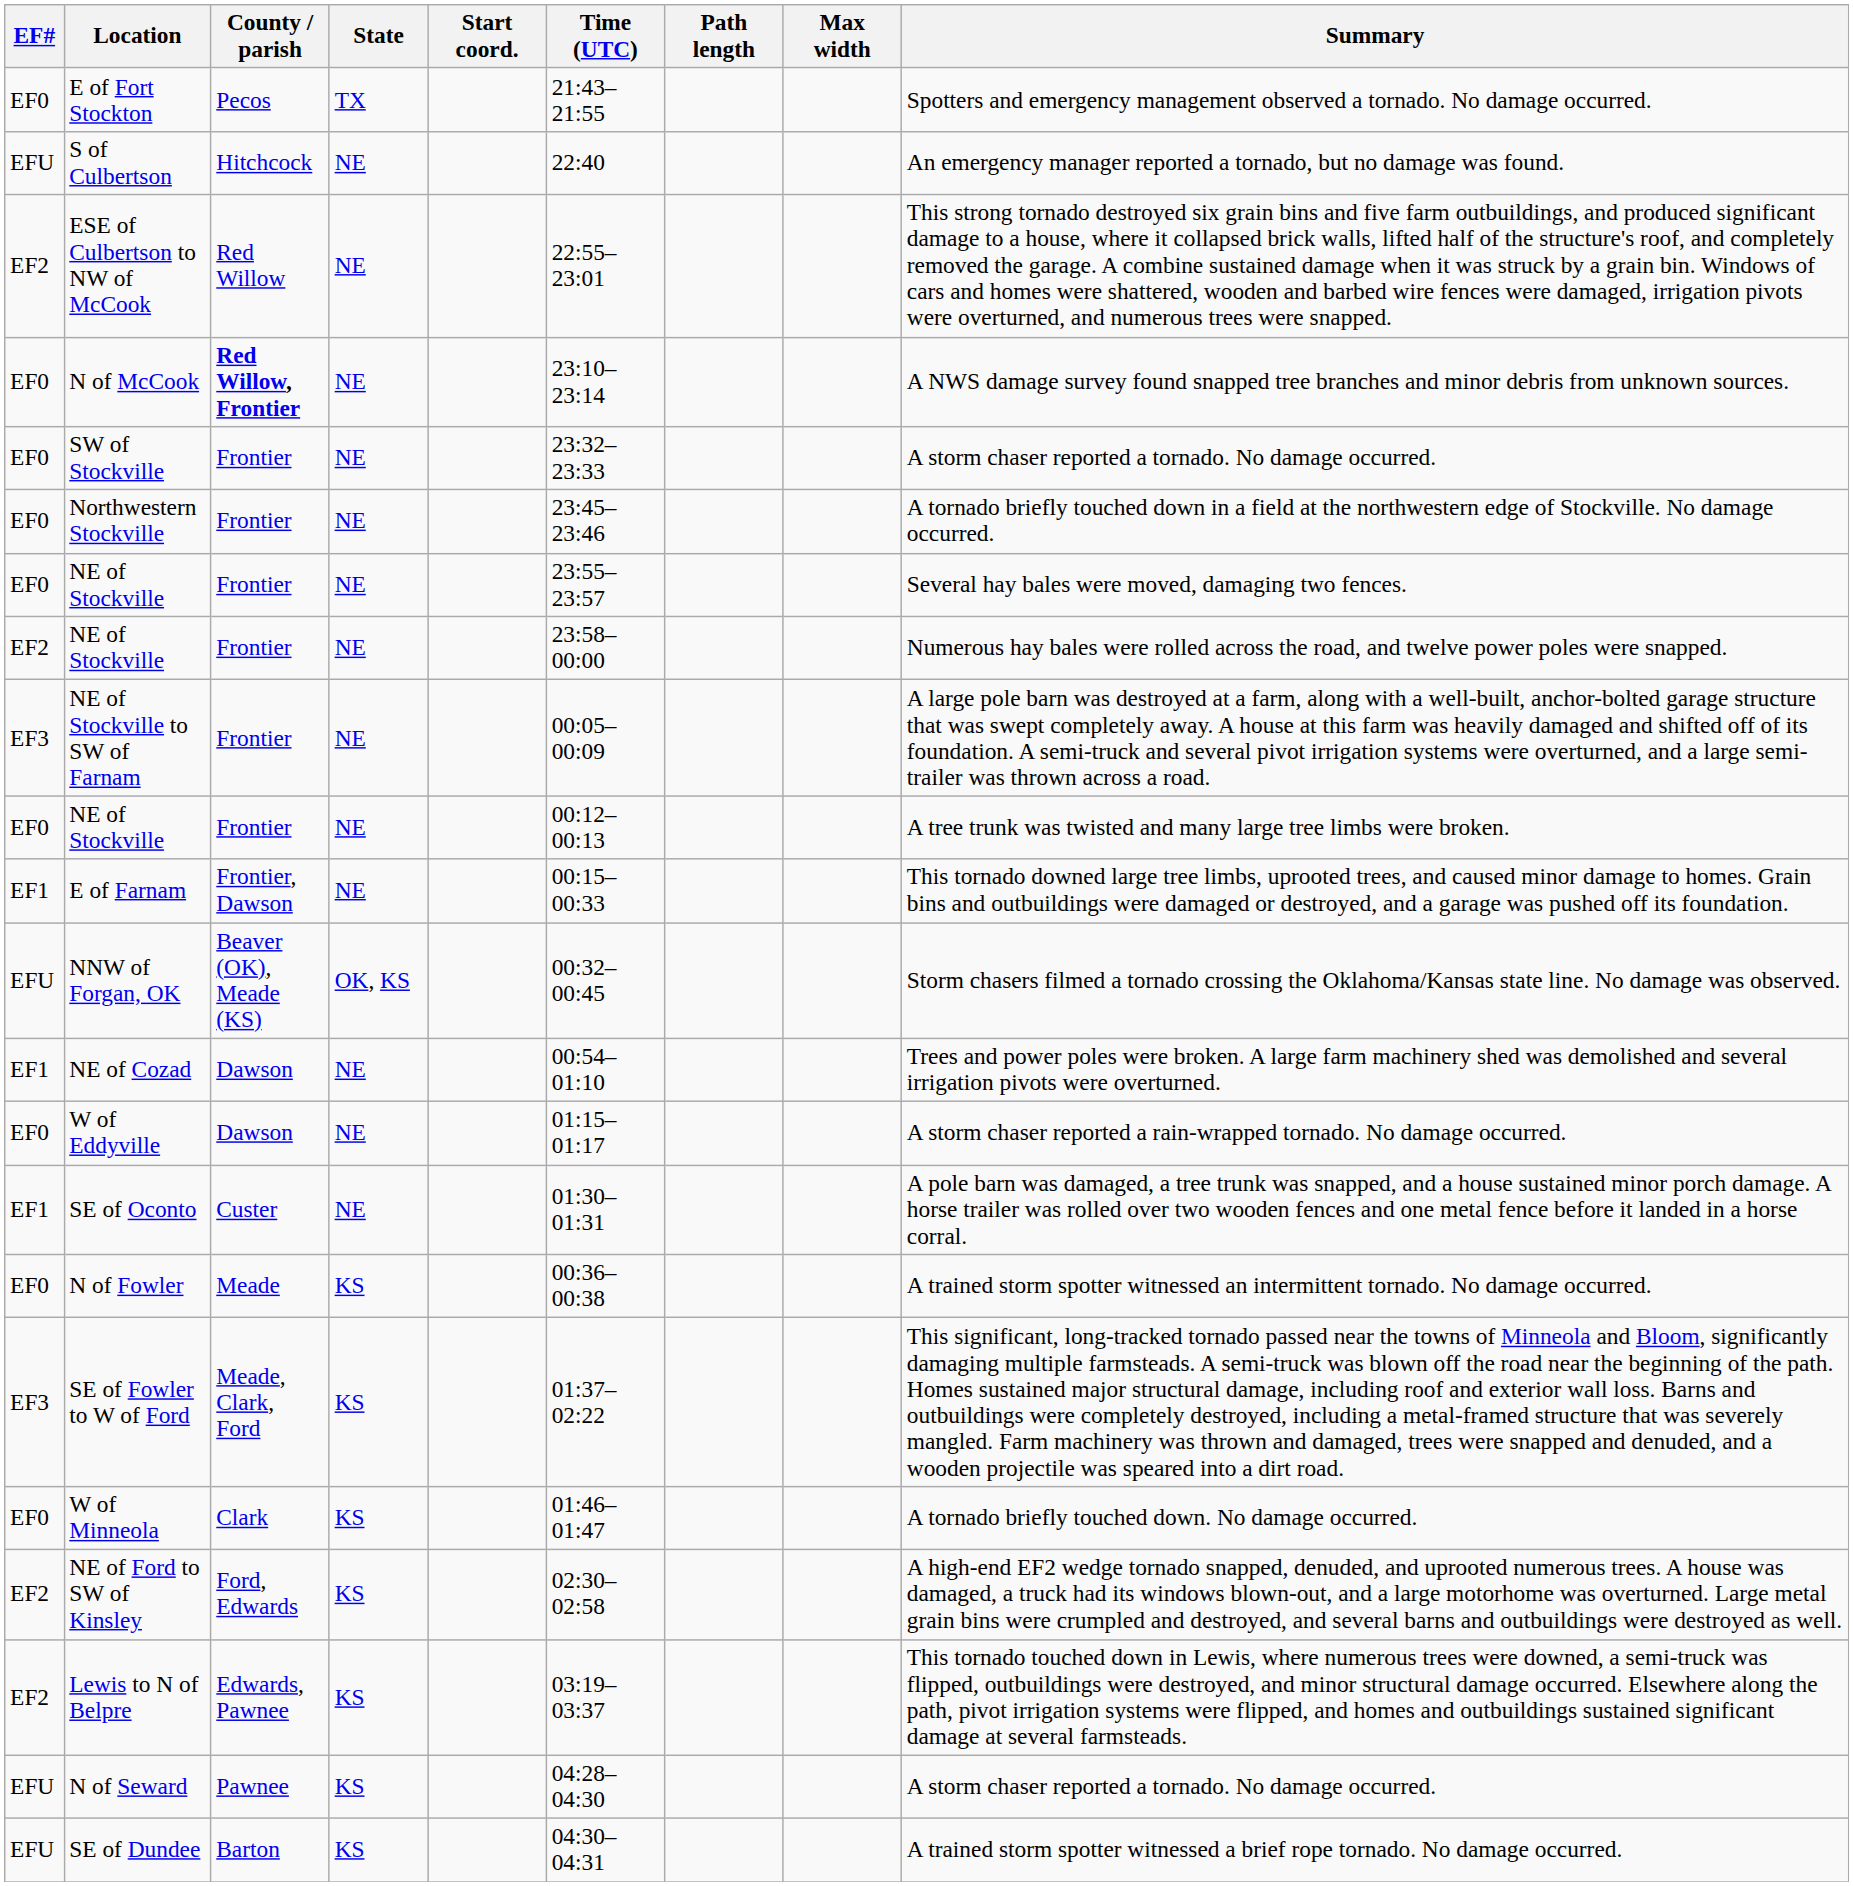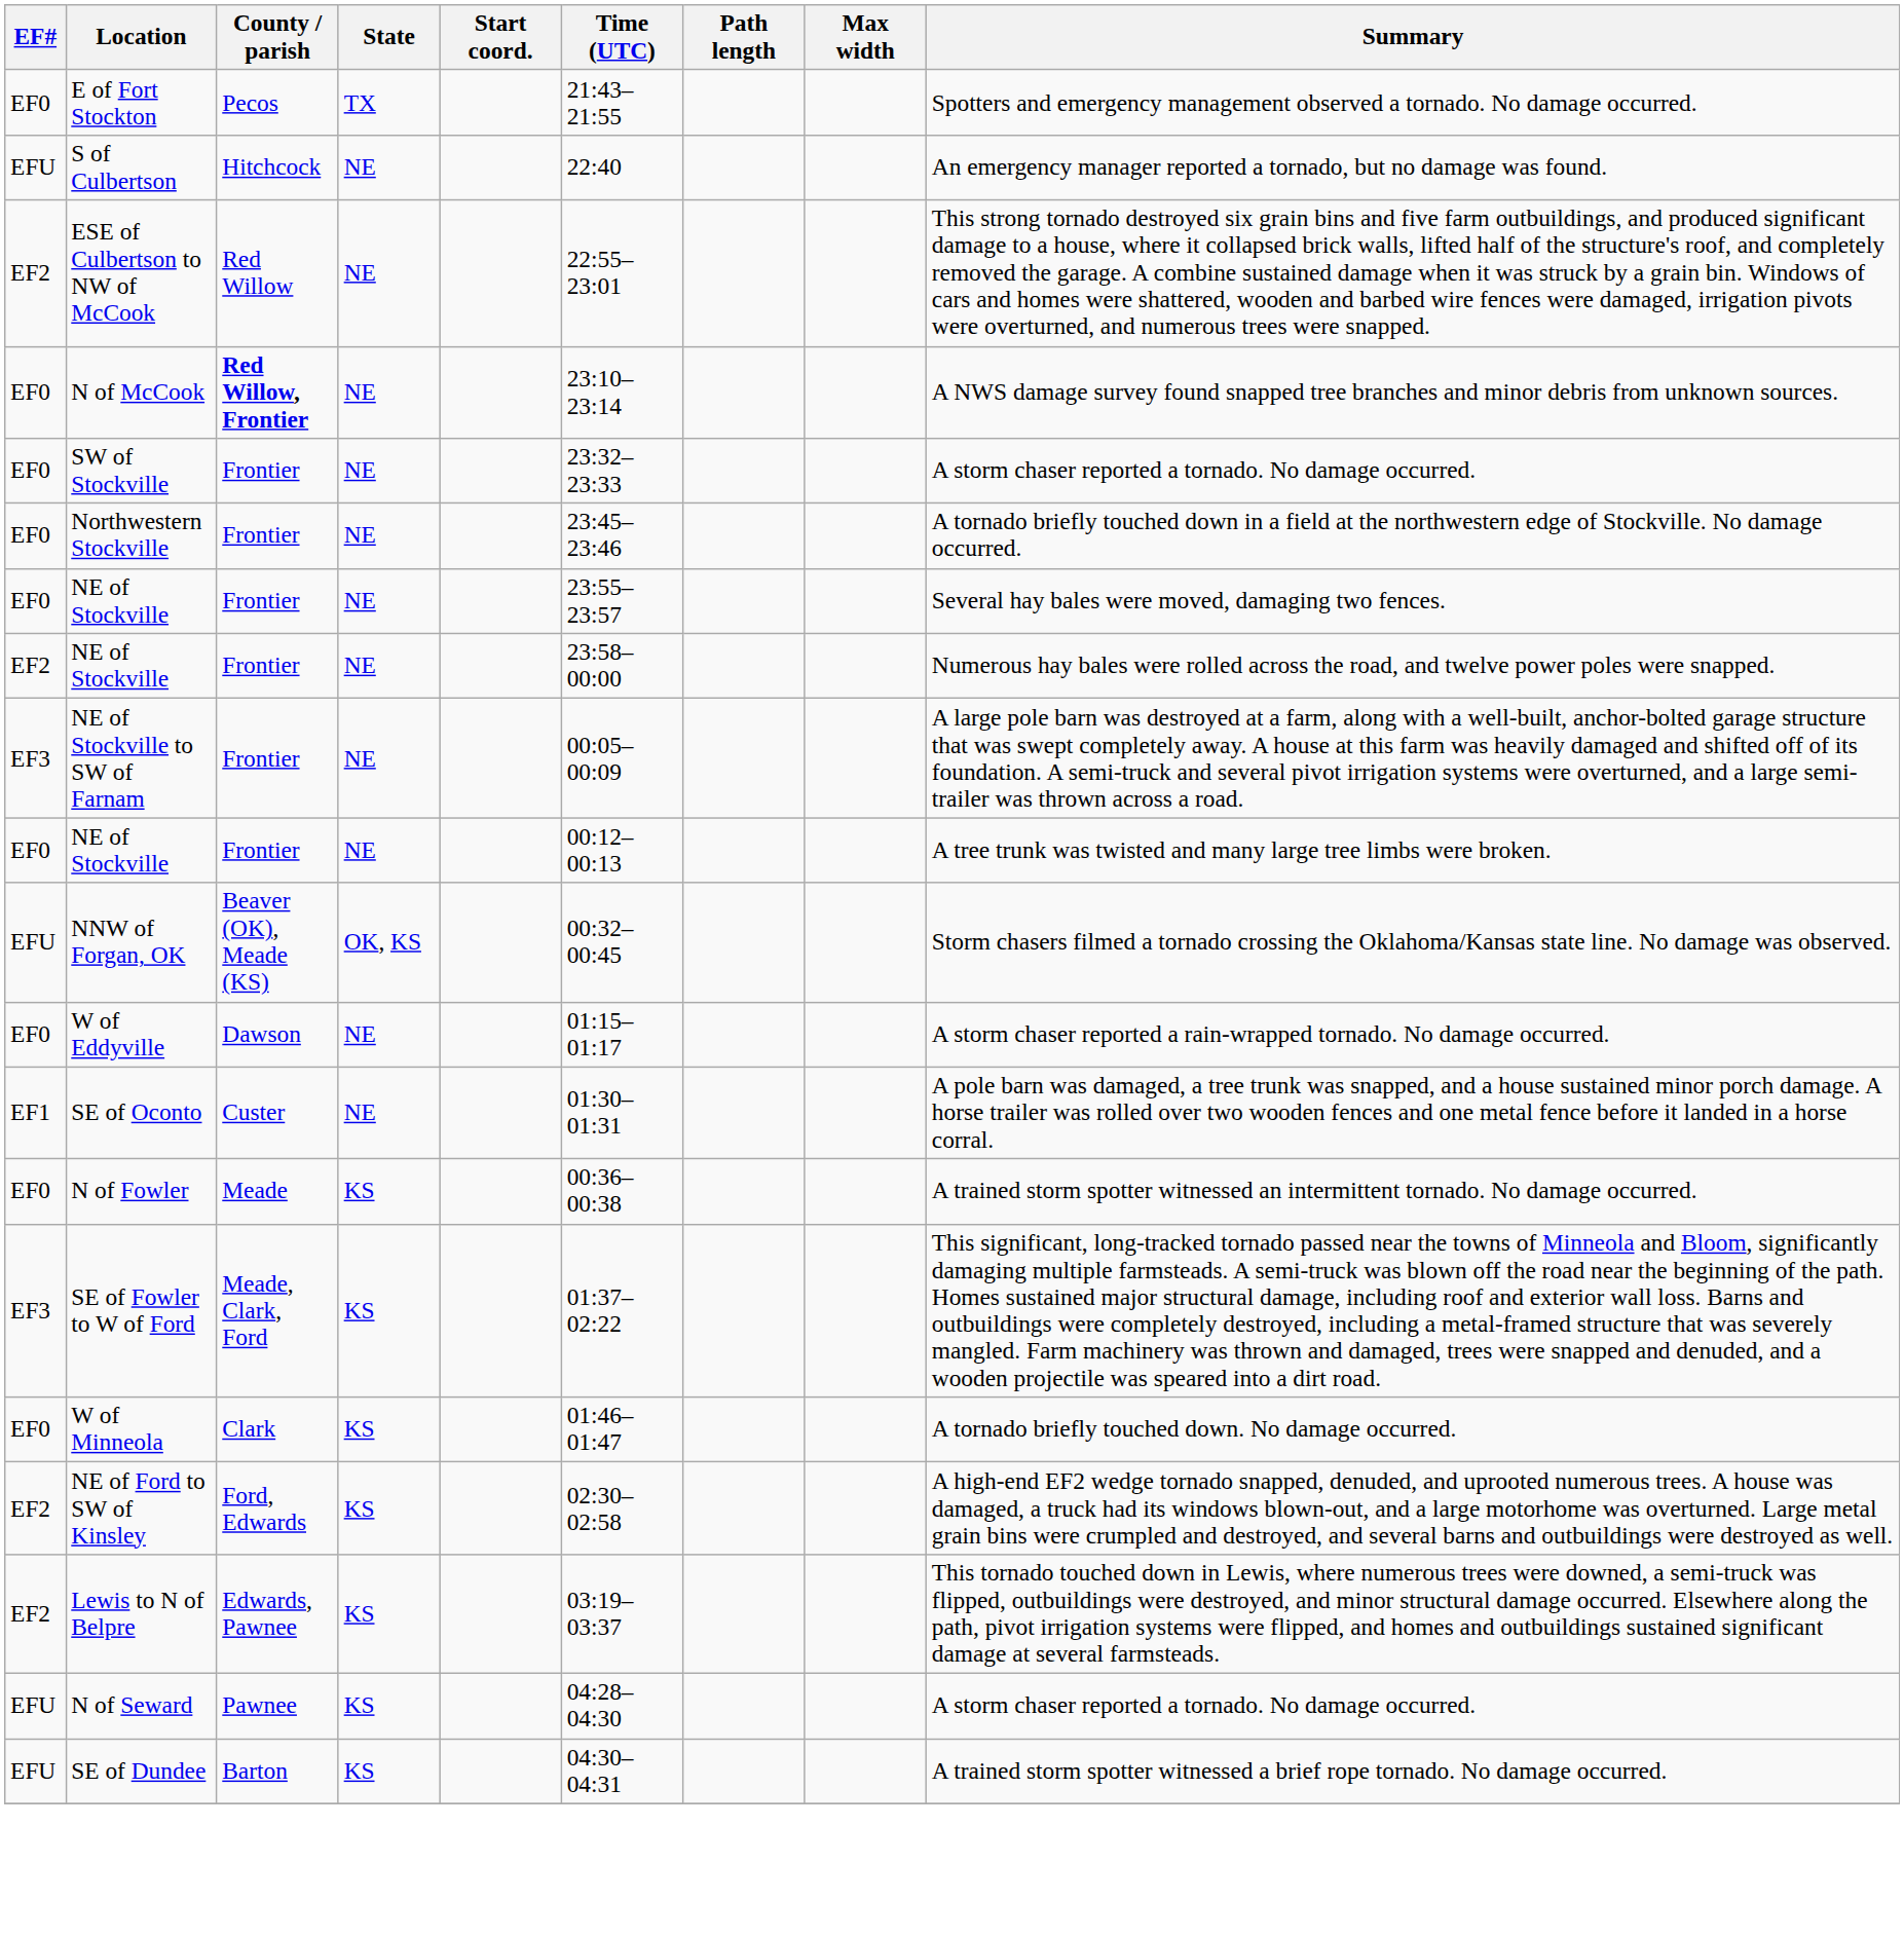 <table class="wikitable sortable" style="width:100%;">
 <tr>
 <th scope="col" style="width:3%; text-align:center;"><a href='#'>EF#</a></th>
 <th scope="col" style="width:7%; text-align:center;" class="unsortable">Location</th>
 <th scope="col" style="width:6%; text-align:center;" class="unsortable">County / parish</th>
 <th scope="col" style="width:5%; text-align:center;">State</th>
 <th scope="col" style="width:6%; text-align:center;">Start coord.</th>
 <th scope="col" style="width:6%; text-align:center;">Time (<a href='#'>UTC</a>)</th>
 <th scope="col" style="width:6%; text-align:center;">Path length</th>
 <th scope="col" style="width:6%; text-align:center;">Max width</th>
 <th scope="col" class="unsortable" style="width:48%; text-align:center;">Summary</th>
 </tr>
 <tr>
 <td bgcolor=>EF0</td>
 <td>E of <a href='#'>Fort Stockton</a></td>
 <td><a href='#'>Pecos</a></td>
 <td><a href='#'>TX</a></td>
 <td></td>
 <td>21:43–21:55</td>
 <td></td>
 <td></td>
 <td>Spotters and emergency management observed a tornado. No damage occurred.</td>
 </tr>
 <tr>
 <td bgcolor=>EFU</td>
 <td>S of <a href='#'>Culbertson</a></td>
 <td><a href='#'>Hitchcock</a></td>
 <td><a href='#'>NE</a></td>
 <td></td>
 <td>22:40</td>
 <td></td>
 <td></td>
 <td>An emergency manager reported a tornado, but no damage was found.</td>
 </tr>
 <tr>
 <td bgcolor=>EF2</td>
 <td>ESE of <a href='#'>Culbertson</a> to NW of <a href='#'>McCook</a></td>
 <td><a href='#'>Red Willow</a></td>
 <td><a href='#'>NE</a></td>
 <td></td>
 <td>22:55–23:01</td>
 <td></td>
 <td></td>
 <td>This strong tornado destroyed six grain bins and five farm outbuildings, and produced significant damage to a house, where it collapsed brick walls, lifted half of the structure's roof, and completely removed the garage. A combine sustained damage when it was struck by a grain bin. Windows of cars and homes were shattered, wooden and barbed wire fences were damaged, irrigation pivots were overturned, and numerous trees were snapped.</td>
 </tr>
 <tr>
 <td bgcolor=>EF0</td>
 <td>N of <a href='#'>McCook</a></td>
 <td><strong><a href='#'>Red Willow</a>, <a href='#'>Frontier</a></strong></td>
 <td><a href='#'>NE</a></td>
 <td></td>
 <td>23:10–23:14</td>
 <td></td>
 <td></td>
 <td>A NWS damage survey found snapped tree branches and minor debris from unknown sources.</td>
 </tr>
 <tr>
 <td bgcolor=>EF0</td>
 <td>SW of <a href='#'>Stockville</a></td>
 <td><a href='#'>Frontier</a></td>
 <td><a href='#'>NE</a></td>
 <td></td>
 <td>23:32–23:33</td>
 <td></td>
 <td></td>
 <td>A storm chaser reported a tornado. No damage occurred.</td>
 </tr>
 <tr>
 <td bgcolor=>EF0</td>
 <td>Northwestern <a href='#'>Stockville</a></td>
 <td><a href='#'>Frontier</a></td>
 <td><a href='#'>NE</a></td>
 <td></td>
 <td>23:45–23:46</td>
 <td></td>
 <td></td>
 <td>A tornado briefly touched down in a field at the northwestern edge of Stockville. No damage occurred.</td>
 </tr>
 <tr>
 <td bgcolor=>EF0</td>
 <td>NE of <a href='#'>Stockville</a></td>
 <td><a href='#'>Frontier</a></td>
 <td><a href='#'>NE</a></td>
 <td></td>
 <td>23:55–23:57</td>
 <td></td>
 <td></td>
 <td>Several  hay bales were moved, damaging two fences.</td>
 </tr>
 <tr>
 <td bgcolor=>EF2</td>
 <td>NE of <a href='#'>Stockville</a></td>
 <td><a href='#'>Frontier</a></td>
 <td><a href='#'>NE</a></td>
 <td></td>
 <td>23:58–00:00</td>
 <td></td>
 <td></td>
 <td>Numerous  hay bales were rolled across the road, and twelve power poles were snapped.</td>
 </tr>
 <tr>
 <td bgcolor=>EF3</td>
 <td>NE of <a href='#'>Stockville</a> to SW of <a href='#'>Farnam</a></td>
 <td><a href='#'>Frontier</a></td>
 <td><a href='#'>NE</a></td>
 <td></td>
 <td>00:05–00:09</td>
 <td></td>
 <td></td>
 <td>A large pole barn was destroyed at a farm, along with a well-built, anchor-bolted garage structure that was swept completely away. A house at this farm was heavily damaged and shifted off of its foundation. A semi-truck and several pivot irrigation systems were overturned, and a large semi-trailer was thrown across a road.</td>
 </tr>
 <tr>
 <td bgcolor=>EF0</td>
 <td>NE of <a href='#'>Stockville</a></td>
 <td><a href='#'>Frontier</a></td>
 <td><a href='#'>NE</a></td>
 <td></td>
 <td>00:12–00:13</td>
 <td></td>
 <td></td>
 <td>A tree trunk was twisted and many large tree limbs were broken.</td>
 </tr>
 <tr>
-<td bgcolor=>EF1</td>
-<td>E of <a href='#'>Farnam</a></td>
-<td><a href='#'>Frontier</a>, <a href='#'>Dawson</a></td>
-<td><a href='#'>NE</a></td>
-<td></td>
-<td>00:15–00:33</td>
-<td></td>
-<td></td>
-<td>This tornado downed large tree limbs, uprooted trees, and caused minor damage to homes. Grain bins and outbuildings were damaged or destroyed, and a garage was pushed off its foundation.</td>
-</tr>
-<tr>
 <td bgcolor=>EFU</td>
 <td>NNW of <a href='#'>Forgan, OK</a></td>
 <td><a href='#'>Beaver (OK)</a>, <a href='#'>Meade (KS)</a></td>
 <td><a href='#'>OK</a>, <a href='#'>KS</a></td>
 <td></td>
 <td>00:32–00:45</td>
 <td></td>
 <td></td>
 <td>Storm chasers filmed a tornado crossing the Oklahoma/Kansas state line. No damage was observed.</td>
-</tr>
-<tr>
-<td bgcolor=>EF1</td>
-<td>NE of <a href='#'>Cozad</a></td>
-<td><a href='#'>Dawson</a></td>
-<td><a href='#'>NE</a></td>
-<td></td>
-<td>00:54–01:10</td>
-<td></td>
-<td></td>
-<td>Trees and power poles were broken. A large farm machinery shed was demolished and several irrigation pivots were overturned.</td>
 </tr>
 <tr>
 <td bgcolor=>EF0</td>
 <td>W of <a href='#'>Eddyville</a></td>
 <td><a href='#'>Dawson</a></td>
 <td><a href='#'>NE</a></td>
 <td></td>
 <td>01:15–01:17</td>
 <td></td>
 <td></td>
 <td>A storm chaser reported a rain-wrapped tornado. No damage occurred.</td>
 </tr>
 <tr>
 <td bgcolor=>EF1</td>
 <td>SE of <a href='#'>Oconto</a></td>
 <td><a href='#'>Custer</a></td>
 <td><a href='#'>NE</a></td>
 <td></td>
 <td>01:30–01:31</td>
 <td></td>
 <td></td>
 <td>A pole barn was damaged, a tree trunk was snapped, and a house sustained minor porch damage. A horse trailer was rolled over two wooden fences and one metal fence before it landed in a horse corral.</td>
 </tr>
 <tr>
 <td bgcolor=>EF0</td>
 <td>N of <a href='#'>Fowler</a></td>
 <td><a href='#'>Meade</a></td>
 <td><a href='#'>KS</a></td>
 <td></td>
 <td>00:36–00:38</td>
 <td></td>
 <td></td>
 <td>A trained storm spotter witnessed an intermittent tornado. No damage occurred.</td>
 </tr>
 <tr>
 <td bgcolor=>EF3</td>
 <td>SE of <a href='#'>Fowler</a> to W of <a href='#'>Ford</a></td>
 <td><a href='#'>Meade</a>, <a href='#'>Clark</a>, <a href='#'>Ford</a></td>
 <td><a href='#'>KS</a></td>
 <td></td>
 <td>01:37–02:22</td>
 <td></td>
 <td></td>
 <td>This significant, long-tracked tornado passed near the towns of <a href='#'>Minneola</a> and <a href='#'>Bloom</a>, significantly damaging multiple farmsteads. A semi-truck was blown off the road near the beginning of the path. Homes sustained major structural damage, including roof and exterior wall loss. Barns and outbuildings were completely destroyed, including a metal-framed structure that was severely mangled. Farm machinery was thrown and damaged, trees were snapped and denuded, and a wooden projectile was speared into a dirt road.</td>
 </tr>
 <tr>
 <td bgcolor=>EF0</td>
 <td>W of <a href='#'>Minneola</a></td>
 <td><a href='#'>Clark</a></td>
 <td><a href='#'>KS</a></td>
 <td></td>
 <td>01:46–01:47</td>
 <td></td>
 <td></td>
 <td>A tornado briefly touched down. No damage occurred.</td>
 </tr>
 <tr>
 <td bgcolor=>EF2</td>
 <td>NE of <a href='#'>Ford</a> to SW of <a href='#'>Kinsley</a></td>
 <td><a href='#'>Ford</a>, <a href='#'>Edwards</a></td>
 <td><a href='#'>KS</a></td>
 <td></td>
 <td>02:30–02:58</td>
 <td></td>
 <td></td>
 <td>A high-end EF2 wedge tornado snapped, denuded, and uprooted numerous trees. A house was damaged, a truck had its windows blown-out, and a large motorhome was overturned. Large metal grain bins were crumpled and destroyed, and several barns and outbuildings were destroyed as well.</td>
 </tr>
 <tr>
 <td bgcolor=>EF2</td>
 <td><a href='#'>Lewis</a> to N of <a href='#'>Belpre</a></td>
 <td><a href='#'>Edwards</a>, <a href='#'>Pawnee</a></td>
 <td><a href='#'>KS</a></td>
 <td></td>
 <td>03:19–03:37</td>
 <td></td>
 <td></td>
 <td>This tornado touched down in Lewis, where numerous trees were downed, a semi-truck was flipped, outbuildings were destroyed, and minor structural damage occurred. Elsewhere along the path, pivot irrigation systems were flipped, and homes and outbuildings sustained significant damage at several farmsteads.</td>
 </tr>
 <tr>
 <td bgcolor=>EFU</td>
 <td>N of <a href='#'>Seward</a></td>
 <td><a href='#'>Pawnee</a></td>
 <td><a href='#'>KS</a></td>
 <td></td>
 <td>04:28–04:30</td>
 <td></td>
 <td></td>
 <td>A storm chaser reported a tornado. No damage occurred.</td>
 </tr>
 <tr>
 <td bgcolor=>EFU</td>
 <td>SE of <a href='#'>Dundee</a></td>
 <td><a href='#'>Barton</a></td>
 <td><a href='#'>KS</a></td>
 <td></td>
 <td>04:30–04:31</td>
 <td></td>
 <td></td>
 <td>A trained storm spotter witnessed a brief rope tornado. No damage occurred.</td>
 </tr>
 <tr>
 </tr>
 </table>
